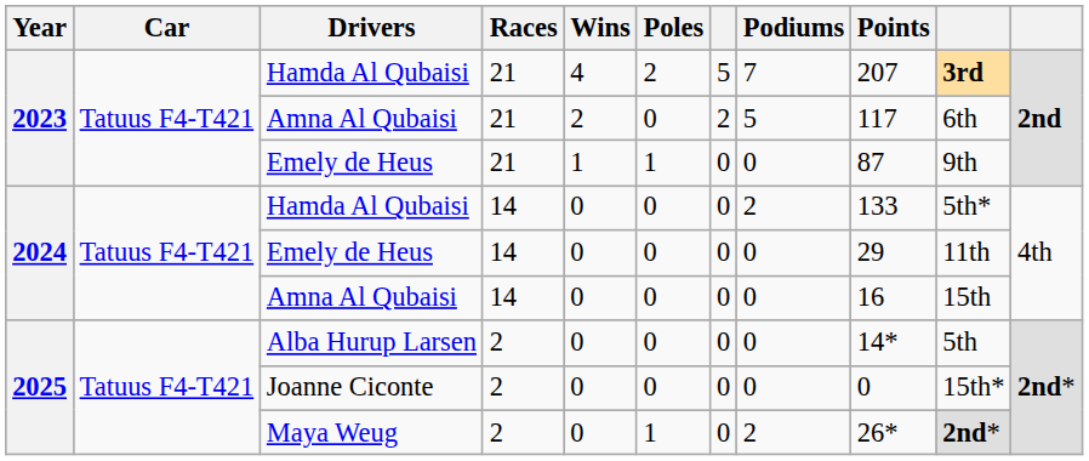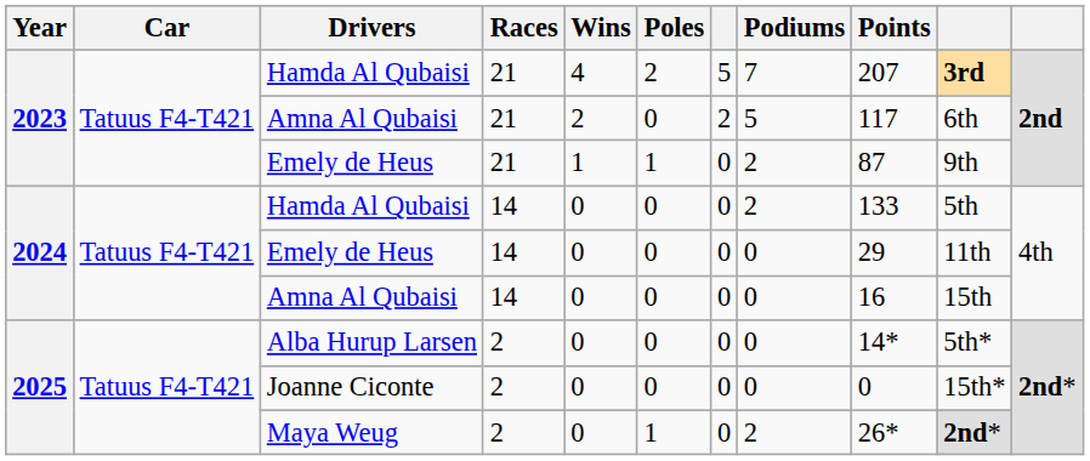 <table class="wikitable" style="font-size:85%;">
 <tr>
 <th>Year</th>
 <th>Car</th>
 <th>Drivers</th>
 <th>Races</th>
 <th>Wins</th>
 <th>Poles</th>
 <th></th>
 <th>Podiums</th>
 <th>Points</th>
 <th></th>
 <th></th>
 </tr>
 <tr>
 <th rowspan="3"><a href='#'>2023</a></th>
 <td rowspan="3"><a href='#'>Tatuus F4-T421</a></td>
 <td> <a href='#'>Hamda Al Qubaisi</a></td>
 <td>21</td>
 <td>4</td>
 <td>2</td>
 <td>5</td>
 <td>7</td>
 <td>207</td>
 <td style="background:#FFDF9F;"><strong>3rd</strong></td>
 <td rowspan="3" style="background:#DFDFDF;"><strong>2nd</strong></td>
 </tr>
 <tr>
 <td> <a href='#'>Amna Al Qubaisi</a></td>
 <td>21</td>
 <td>2</td>
 <td>0</td>
 <td>2</td>
 <td>5</td>
 <td>117</td>
 <td>6th</td>
 </tr>
 <tr>
 <td> <a href='#'>Emely de Heus</a></td>
 <td>21</td>
 <td>1</td>
 <td>1</td>
 <td>0</td>
-<td>0</td>
+<td>2</td>
 <td>87</td>
 <td>9th</td>
 </tr>
 <tr>
 <th rowspan="3"><a href='#'>2024</a></th>
 <td rowspan="3"><a href='#'>Tatuus F4-T421</a></td>
 <td> <a href='#'>Hamda Al Qubaisi</a></td>
 <td>14</td>
 <td>0</td>
 <td>0</td>
 <td>0</td>
 <td>2</td>
 <td>133</td>
-<td>5th*</td>
+<td>5th</td>
 <td rowspan="3">4th</td>
 </tr>
 <tr>
 <td> <a href='#'>Emely de Heus</a></td>
 <td>14</td>
 <td>0</td>
 <td>0</td>
 <td>0</td>
 <td>0</td>
 <td>29</td>
 <td>11th</td>
 </tr>
 <tr>
 <td> <a href='#'>Amna Al Qubaisi</a></td>
 <td>14</td>
 <td>0</td>
 <td>0</td>
 <td>0</td>
 <td>0</td>
 <td>16</td>
 <td>15th</td>
 </tr>
 <tr>
 <th rowspan="3"><a href='#'>2025</a></th>
 <td rowspan="3"><a href='#'>Tatuus F4-T421</a></td>
 <td> <a href='#'>Alba Hurup Larsen</a></td>
 <td>2</td>
 <td>0</td>
 <td>0</td>
 <td>0</td>
 <td>0</td>
 <td>14*</td>
-<td>5th</td>
+<td>5th*</td>
 <td rowspan="3" style="background:#DFDFDF;"><strong>2nd</strong>*</td>
 </tr>
 <tr>
 <td> Joanne Ciconte</td>
 <td>2</td>
 <td>0</td>
 <td>0</td>
 <td>0</td>
 <td>0</td>
 <td>0</td>
 <td>15th*</td>
 </tr>
 <tr>
 <td> <a href='#'>Maya Weug</a></td>
 <td>2</td>
 <td>0</td>
 <td>1</td>
 <td>0</td>
 <td>2</td>
 <td>26*</td>
 <td style="background:#DFDFDF;"><strong>2nd</strong>*</td>
 </tr>
 </table>
